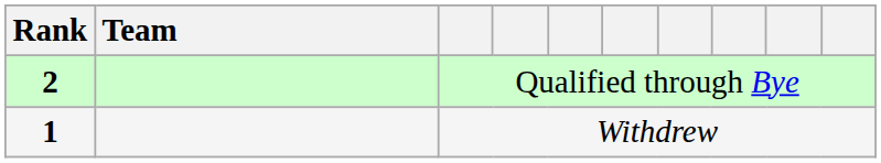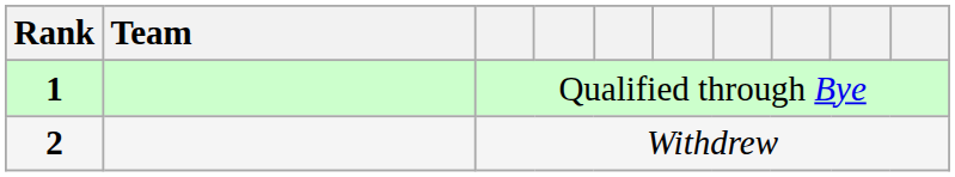 <table class="wikitable" style="text-align:center">
 <tr>
 <th width=30>Rank</th>
 <th style="width:165px; text-align:left;">Team</th>
 <th width=20></th>
 <th width=20></th>
 <th width=20></th>
 <th width=20></th>
 <th width=20></th>
 <th width=20></th>
 <th width=20></th>
 <th width=20></th>
 </tr>
 <tr style="text-align:center; background:#cfc;">
-<td><strong>2</strong></td>
+<td><strong>1</strong></td>
 <td style="text-align:left;"></td>
 <td colspan=8 style="text-align:center;">Qualified through <em><a href='#'>Bye</a></em></td>
 </tr>
 <tr style="text-align:center; background:#f5f5f5;">
-<td><strong>1</strong></td>
+<td><strong>2</strong></td>
 <td style="text-align:left;"></td>
 <td colspan=8 style="text-align:center;"><em>Withdrew</em></td>
 </tr>
 </table>
